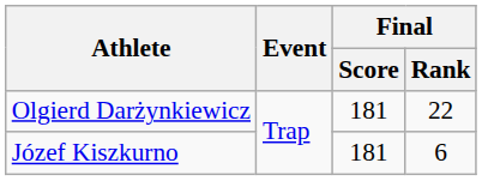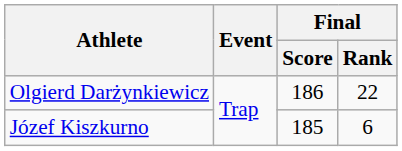 <table class="wikitable" style="font-size:90%">
 <tr>
 <th rowspan="2">Athlete</th>
 <th rowspan="2">Event</th>
 <th colspan="2">Final</th>
 </tr>
 <tr>
 <th>Score</th>
 <th>Rank</th>
 </tr>
 <tr>
 <td><a href='#'>Olgierd Darżynkiewicz</a></td>
 <td rowspan=2><a href='#'>Trap</a></td>
-<td align="center">181</td>
+<td align="center">186</td>
 <td align="center">22</td>
 </tr>
 <tr>
 <td><a href='#'>Józef Kiszkurno</a></td>
-<td align="center">181</td>
+<td align="center">185</td>
 <td align="center">6</td>
 </tr>
 </table>
